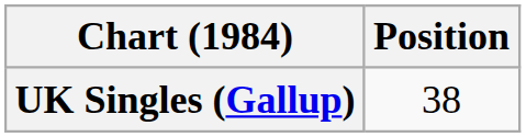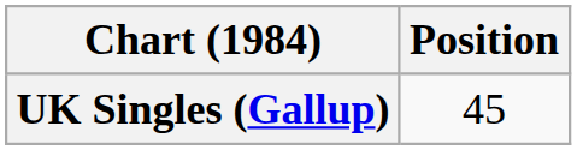 <table class="wikitable plainrowheaders" style="text-align:center">
 <tr>
 <th scope="col">Chart (1984)</th>
 <th scope="col">Position</th>
 </tr>
 <tr>
 <th scope="row">UK Singles (<a href='#'>Gallup</a>)</th>
-<td>38</td>
+<td>45</td>
 </tr>
 </table>
